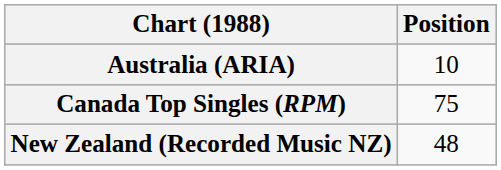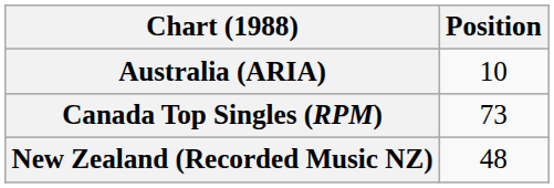 <table class="wikitable sortable plainrowheaders" style="text-align:center">
 <tr>
 <th>Chart (1988)</th>
 <th>Position</th>
 </tr>
 <tr>
 <th scope="row">Australia (ARIA)</th>
 <td>10</td>
 </tr>
 <tr>
 <th scope="row">Canada Top Singles (<em>RPM</em>)</th>
-<td>75</td>
+<td>73</td>
 </tr>
 <tr>
 <th scope="row">New Zealand (Recorded Music NZ)</th>
 <td>48</td>
 </tr>
 </table>
